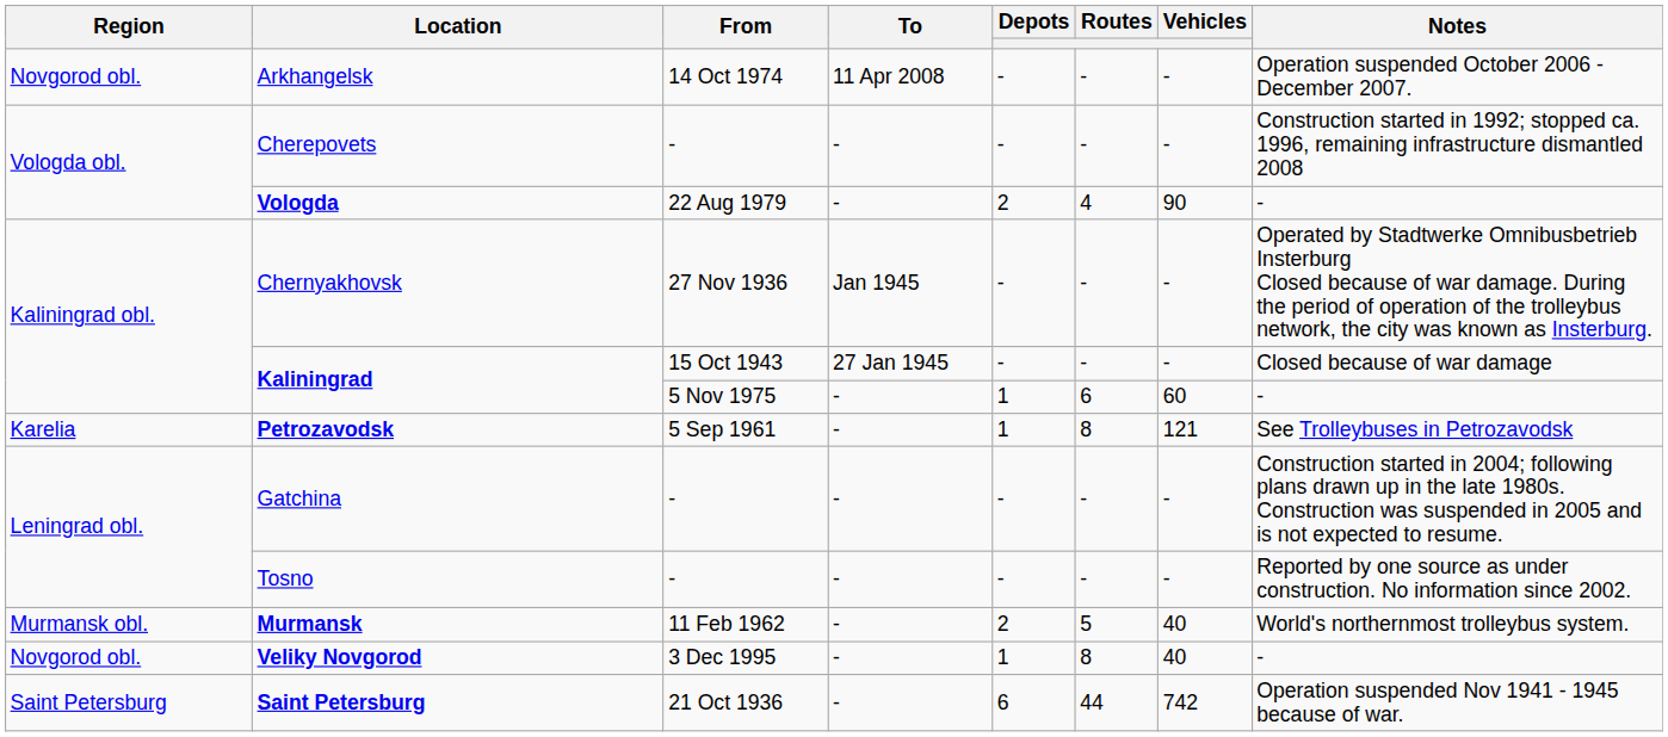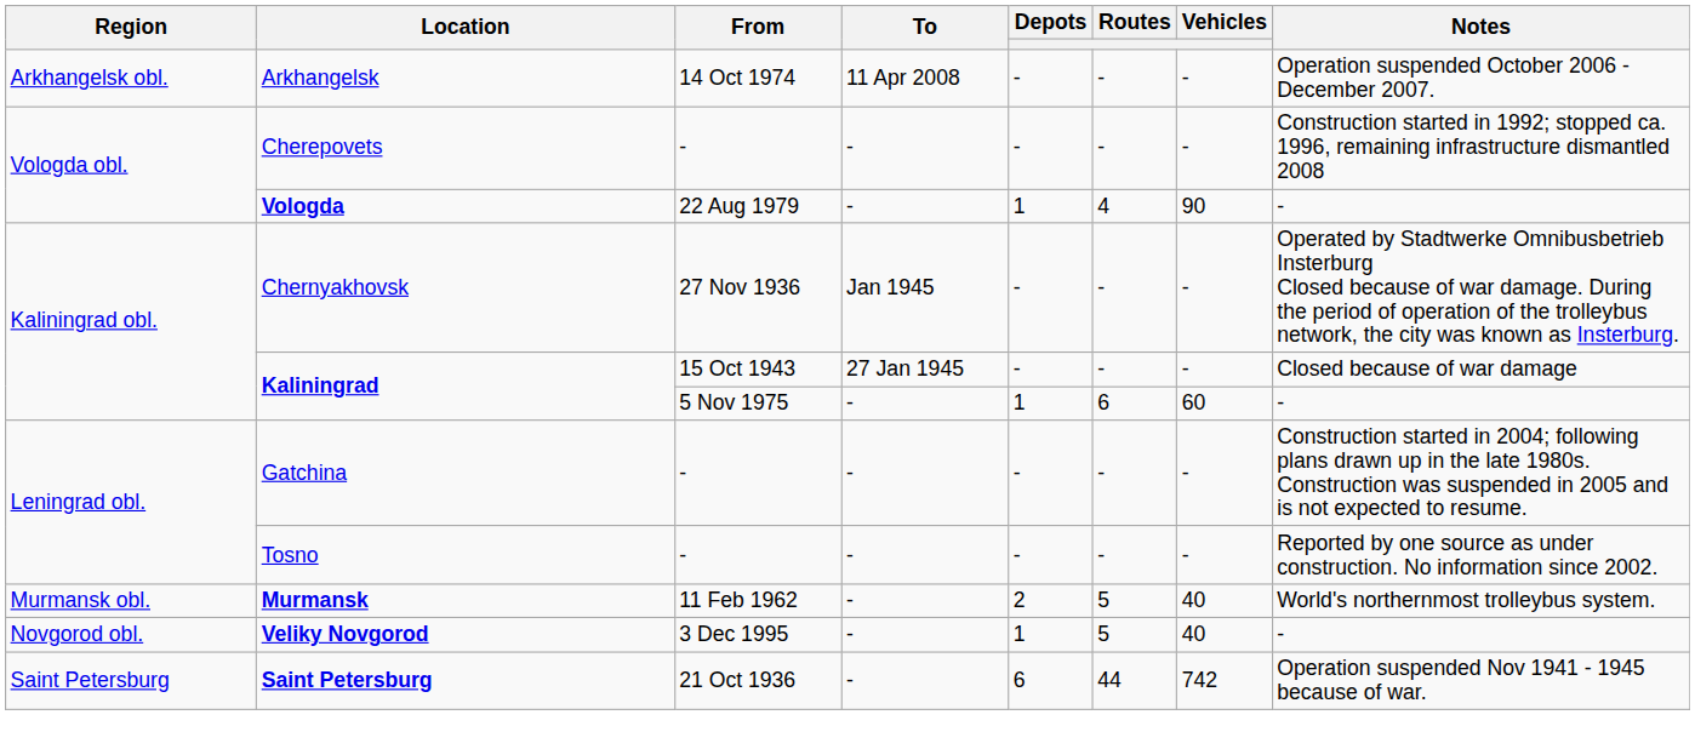 <table class="wikitable" width=100%>
 <tr>
 <th width=15% rowspan=2>Region</th>
 <th width=25% rowspan=2>Location</th>
 <th width=10% rowspan=2>From</th>
 <th width=10% rowspan=2>To</th>
 <th width=5%>Depots</th>
 <th width=5%>Routes</th>
 <th width=5%>Vehicles</th>
 <th width=25% rowspan=2>Notes</th>
 </tr>
 <tr>
 <th colspan=3></th>
 </tr>
 <tr>
-<td> <a href='#'>Novgorod obl.</a></td>
+<td> <a href='#'>Arkhangelsk obl.</a></td>
 <td> <a href='#'>Arkhangelsk</a></td>
 <td>14 Oct 1974</td>
 <td>11 Apr 2008</td>
 <td>-</td>
 <td>-</td>
 <td>-</td>
 <td>Operation suspended October 2006 - December 2007.</td>
 </tr>
 <tr>
 <td rowspan=2> <a href='#'>Vologda obl.</a></td>
 <td> <a href='#'>Cherepovets</a></td>
 <td>-</td>
 <td>-</td>
 <td>-</td>
 <td>-</td>
 <td>-</td>
 <td>Construction started in 1992; stopped ca. 1996, remaining infrastructure dismantled 2008</td>
 </tr>
 <tr>
 <td> <strong><a href='#'>Vologda</a></strong></td>
 <td>22 Aug 1979</td>
 <td>-</td>
-<td>2</td>
+<td>1</td>
 <td>4</td>
 <td>90</td>
 <td>-</td>
 </tr>
 <tr>
 <td rowspan=3> <a href='#'>Kaliningrad obl.</a></td>
 <td> <a href='#'>Chernyakhovsk</a></td>
 <td>27 Nov 1936</td>
 <td>Jan 1945</td>
 <td>-</td>
 <td>-</td>
 <td>-</td>
 <td>Operated by Stadtwerke Omnibusbetrieb Insterburg<br>Closed because of war damage. During the period of operation of the trolleybus network, the city was known as <a href='#'>Insterburg</a>.</td>
 </tr>
 <tr>
 <td rowspan=2> <strong><a href='#'>Kaliningrad</a></strong></td>
 <td>15 Oct 1943</td>
 <td>27 Jan 1945</td>
 <td>-</td>
 <td>-</td>
 <td>-</td>
 <td>Closed because of war damage</td>
 </tr>
 <tr>
 <td>5 Nov 1975</td>
 <td>-</td>
 <td>1</td>
 <td>6</td>
 <td>60</td>
 <td>-</td>
-</tr>
-<tr>
-<td> <a href='#'>Karelia</a></td>
-<td> <strong><a href='#'>Petrozavodsk</a></strong></td>
-<td>5 Sep 1961</td>
-<td>-</td>
-<td>1</td>
-<td>8</td>
-<td>121</td>
-<td>See <a href='#'>Trolleybuses in Petrozavodsk</a></td>
 </tr>
 <tr>
 <td rowspan=2> <a href='#'>Leningrad obl.</a></td>
 <td> <a href='#'>Gatchina</a></td>
 <td>-</td>
 <td>-</td>
 <td>-</td>
 <td>-</td>
 <td>-</td>
 <td>Construction started in 2004; following plans drawn up in the late 1980s.  Construction was suspended in 2005 and is not expected to resume.</td>
 </tr>
 <tr>
 <td> <a href='#'>Tosno</a></td>
 <td>-</td>
 <td>-</td>
 <td>-</td>
 <td>-</td>
 <td>-</td>
 <td>Reported by one source as under construction. No information since 2002.</td>
 </tr>
 <tr>
 <td> <a href='#'>Murmansk obl.</a></td>
 <td> <strong><a href='#'>Murmansk</a></strong></td>
 <td>11 Feb 1962</td>
 <td>-</td>
 <td>2</td>
 <td>5</td>
 <td>40</td>
 <td>World's northernmost trolleybus system.</td>
 </tr>
 <tr>
 <td> <a href='#'>Novgorod obl.</a></td>
 <td> <strong><a href='#'>Veliky Novgorod</a></strong></td>
 <td>3 Dec 1995</td>
 <td>-</td>
 <td>1</td>
-<td>8</td>
+<td>5</td>
 <td>40</td>
 <td>-</td>
 </tr>
 <tr>
 <td> <a href='#'>Saint Petersburg</a></td>
 <td> <strong><a href='#'>Saint Petersburg</a></strong></td>
 <td>21 Oct 1936</td>
 <td>-</td>
 <td>6</td>
 <td>44</td>
 <td>742</td>
 <td>Operation suspended Nov 1941 - 1945 because of war.</td>
 </tr>
 </table>
